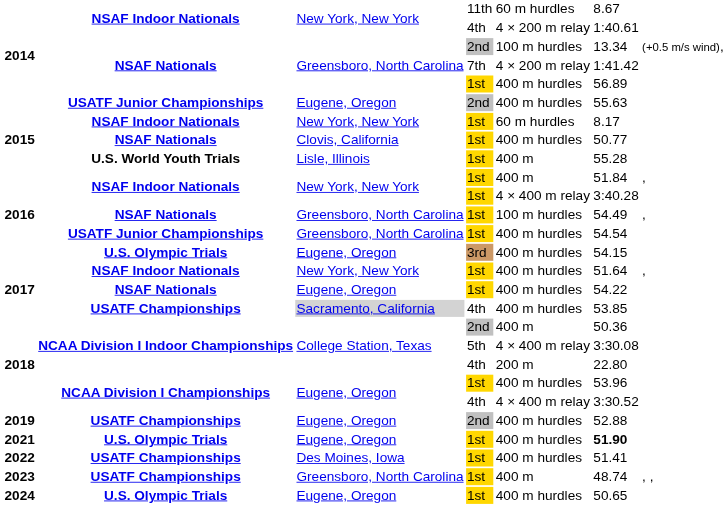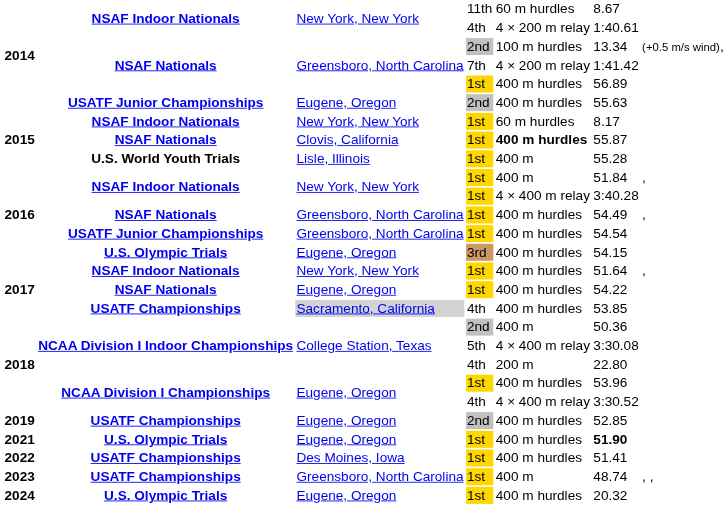 <table>
 <tr>
 <th scope="rowgroup" rowspan=6>2014</th>
 <th scope="rowgroup" rowspan=2><a href='#'>NSAF Indoor Nationals</a></th>
 <td rowspan=2><a href='#'>New York, New York</a></td>
 <td>11th</td>
 <td>60 m hurdles</td>
 <td>8.67</td>
 <td></td>
 </tr>
 <tr>
 <td>4th</td>
 <td>4 × 200 m relay</td>
 <td>1:40.61</td>
 <td></td>
 </tr>
 <tr>
 <th scope="rowgroup" rowspan=3><a href='#'>NSAF Nationals</a></th>
 <td rowspan=3><a href='#'>Greensboro, North Carolina</a></td>
 <td bgcolor=silver>2nd</td>
 <td>100 m hurdles</td>
 <td>13.34</td>
 <td><small>(+0.5 m/s wind)</small>, </td>
 </tr>
 <tr>
 <td>7th</td>
 <td>4 × 200 m relay</td>
 <td>1:41.42</td>
 <td></td>
 </tr>
 <tr>
 <td bgcolor=gold>1st</td>
 <td>400 m hurdles</td>
 <td>56.89</td>
 <td></td>
 </tr>
 <tr>
 <th scope="row"><a href='#'>USATF Junior Championships</a></th>
 <td><a href='#'>Eugene, Oregon</a></td>
 <td bgcolor=silver>2nd</td>
 <td>400 m hurdles</td>
 <td>55.63</td>
 <td></td>
 </tr>
 <tr>
 <th scope="rowgroup" rowspan=3>2015</th>
 <th scope="row"><a href='#'>NSAF Indoor Nationals</a></th>
 <td><a href='#'>New York, New York</a></td>
 <td bgcolor=gold>1st</td>
 <td>60 m hurdles</td>
 <td>8.17</td>
 <td></td>
 </tr>
 <tr>
 <th scope="row"><a href='#'>NSAF Nationals</a></th>
 <td><a href='#'>Clovis, California</a></td>
 <td bgcolor=gold>1st</td>
-<td>400 m hurdles</td>
-<td>50.77</td>
+<td><strong>400 m hurdles</strong></td>
+<td>55.87</td>
 <td></td>
 </tr>
 <tr>
 <th scope="row">U.S. World Youth Trials</th>
 <td><a href='#'>Lisle, Illinois</a></td>
 <td bgcolor=gold>1st</td>
 <td>400 m</td>
 <td>55.28</td>
 <td></td>
 </tr>
 <tr>
 <th scope="rowgroup" rowspan=5>2016</th>
 <th scope="rowgroup" rowspan=2><a href='#'>NSAF Indoor Nationals</a></th>
 <td rowspan=2><a href='#'>New York, New York</a></td>
 <td bgcolor=gold>1st</td>
 <td>400 m</td>
 <td>51.84</td>
 <td>, </td>
 </tr>
 <tr>
 <td bgcolor=gold>1st</td>
 <td>4 × 400 m relay</td>
 <td>3:40.28</td>
 <td></td>
 </tr>
 <tr>
 <th scope="row"><a href='#'>NSAF Nationals</a></th>
 <td><a href='#'>Greensboro, North Carolina</a></td>
 <td bgcolor=gold>1st</td>
-<td>100 m hurdles</td>
+<td>400 m hurdles</td>
 <td>54.49</td>
 <td>, </td>
 </tr>
 <tr>
 <th scope="row"><a href='#'>USATF Junior Championships</a></th>
 <td><a href='#'>Greensboro, North Carolina</a></td>
 <td bgcolor=gold>1st</td>
 <td>400 m hurdles</td>
 <td>54.54</td>
 <td></td>
 </tr>
 <tr>
 <th scope="row"><a href='#'>U.S. Olympic Trials</a></th>
 <td><a href='#'>Eugene, Oregon</a></td>
 <td bgcolor=cc9966>3rd</td>
 <td>400 m hurdles</td>
 <td>54.15</td>
 <td></td>
 </tr>
 <tr>
 <th scope="rowgroup" rowspan=3>2017</th>
 <th scope="row"><a href='#'>NSAF Indoor Nationals</a></th>
 <td><a href='#'>New York, New York</a></td>
 <td bgcolor=gold>1st</td>
 <td>400 m hurdles</td>
 <td>51.64</td>
 <td>, </td>
 </tr>
 <tr>
 <th scope="row"><a href='#'>NSAF Nationals</a></th>
 <td><a href='#'>Eugene, Oregon</a></td>
 <td bgcolor=gold>1st</td>
 <td>400 m hurdles</td>
 <td>54.22</td>
 <td></td>
 </tr>
 <tr>
 <th scope="row"><a href='#'>USATF Championships</a></th>
 <td style="background: lightgrey;"><a href='#'>Sacramento, California</a></td>
 <td>4th</td>
 <td>400 m hurdles</td>
 <td>53.85</td>
 <td></td>
 </tr>
 <tr>
 <th scope="rowgroup" rowspan=5>2018</th>
 <th scope="rowgroup" rowspan=3><a href='#'>NCAA Division I Indoor Championships</a></th>
 <td rowspan=3><a href='#'>College Station, Texas</a></td>
 <td bgcolor=silver>2nd</td>
 <td>400 m</td>
 <td>50.36</td>
 <td></td>
 </tr>
 <tr>
 <td>5th</td>
 <td>4 × 400 m relay</td>
 <td>3:30.08</td>
 <td></td>
 </tr>
 <tr>
 <td>4th</td>
 <td>200 m</td>
 <td>22.80</td>
 <td></td>
 </tr>
 <tr>
 <th scope="rowgroup" rowspan=2><a href='#'>NCAA Division I Championships</a></th>
 <td rowspan=2><a href='#'>Eugene, Oregon</a></td>
 <td bgcolor=gold>1st</td>
 <td>400 m hurdles</td>
 <td>53.96</td>
 <td></td>
 </tr>
 <tr>
 <td>4th</td>
 <td>4 × 400 m relay</td>
 <td>3:30.52</td>
 <td></td>
 </tr>
 <tr>
 <th scope="row">2019</th>
 <th scope="row"><a href='#'>USATF Championships</a></th>
 <td><a href='#'>Eugene, Oregon</a></td>
 <td bgcolor=silver>2nd</td>
 <td>400 m hurdles</td>
-<td>52.88</td>
+<td>52.85</td>
 <td></td>
 </tr>
 <tr>
 <th scope="row">2021</th>
 <th scope="row"><a href='#'>U.S. Olympic Trials</a></th>
 <td><a href='#'>Eugene, Oregon</a></td>
 <td bgcolor=gold>1st</td>
 <td>400 m hurdles</td>
 <td><strong>51.90</strong></td>
 <td></td>
 </tr>
 <tr>
 <th scope="row">2022</th>
 <th scope="row"><a href='#'>USATF Championships</a></th>
 <td><a href='#'>Des Moines, Iowa</a></td>
 <td bgcolor=gold>1st</td>
 <td>400 m hurdles</td>
 <td>51.41</td>
 <td></td>
 </tr>
 <tr>
 <th scope="row">2023</th>
 <th scope="row"><a href='#'>USATF Championships</a></th>
 <td><a href='#'>Greensboro, North Carolina</a></td>
 <td bgcolor=gold>1st</td>
 <td>400 m</td>
 <td>48.74</td>
 <td>, , </td>
 </tr>
 <tr>
 <th scope="row">2024</th>
 <th scope="row"><a href='#'>U.S. Olympic Trials</a></th>
 <td><a href='#'>Eugene, Oregon</a></td>
 <td bgcolor=gold>1st</td>
 <td>400 m hurdles</td>
-<td>50.65</td>
+<td>20.32</td>
 <td></td>
 </tr>
 </table>
